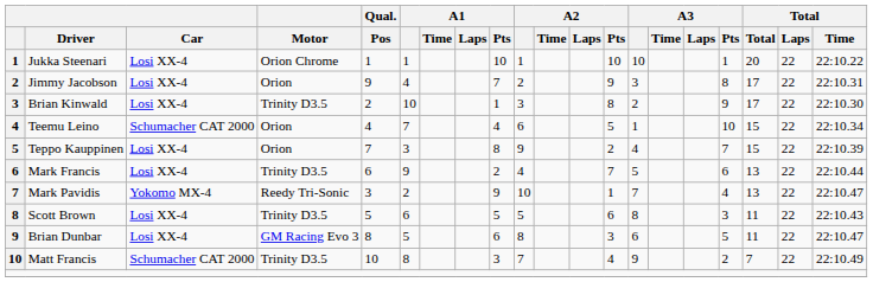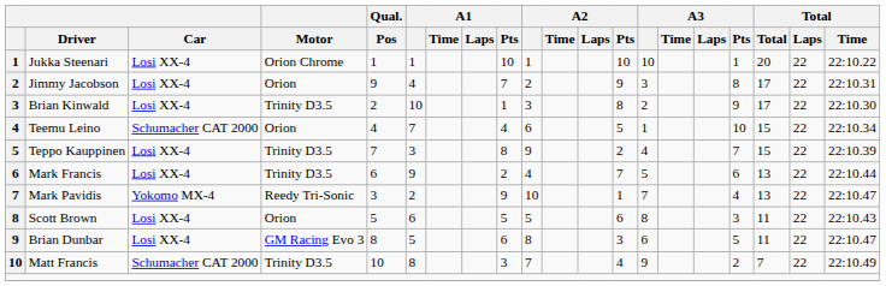 <table class="wikitable" style="font-size:85%;">
 <tr>
 <th colspan="3"></th>
 <th></th>
 <th>Qual.</th>
 <th colspan="4" style="text-align:center;">A1</th>
 <th colspan="4" style="text-align:center;">A2</th>
 <th colspan="4" style="text-align:center;">A3</th>
 <th colspan="3">Total</th>
 </tr>
 <tr>
 <th style="text-align:center;"></th>
 <th style="text-align:center;">Driver</th>
 <th style="text-align:center;">Car</th>
 <th>Motor</th>
 <th style="text-align:center;">Pos</th>
 <th style="text-align:center;"></th>
 <th>Time</th>
 <th>Laps</th>
 <th style="text-align:center;">Pts</th>
 <th style="text-align:center;"></th>
 <th>Time</th>
 <th>Laps</th>
 <th style="text-align:center;">Pts</th>
 <th style="text-align:center;"></th>
 <th>Time</th>
 <th>Laps</th>
 <th style="text-align:center;">Pts</th>
 <th style="text-align:center;">Total</th>
 <th style="text-align:center;">Laps</th>
 <th style="text-align:center;">Time</th>
 </tr>
 <tr>
 <th>1</th>
 <td> Jukka Steenari</td>
 <td><a href='#'>Losi</a> XX-4</td>
 <td>Orion Chrome</td>
 <td>1</td>
 <td>1</td>
 <td></td>
 <td></td>
 <td>10</td>
 <td>1</td>
 <td></td>
 <td></td>
 <td>10</td>
 <td>10</td>
 <td></td>
 <td></td>
 <td>1</td>
 <td>20</td>
 <td>22</td>
 <td>22:10.22</td>
 </tr>
 <tr>
 <th>2</th>
 <td> Jimmy Jacobson</td>
 <td><a href='#'>Losi</a> XX-4</td>
 <td>Orion</td>
 <td>9</td>
 <td>4</td>
 <td></td>
 <td></td>
 <td>7</td>
 <td>2</td>
 <td></td>
 <td></td>
 <td>9</td>
 <td>3</td>
 <td></td>
 <td></td>
 <td>8</td>
 <td>17</td>
 <td>22</td>
 <td>22:10.31</td>
 </tr>
 <tr>
 <th>3</th>
 <td> Brian Kinwald</td>
 <td><a href='#'>Losi</a> XX-4</td>
 <td>Trinity D3.5</td>
 <td>2</td>
 <td>10</td>
 <td></td>
 <td></td>
 <td>1</td>
 <td>3</td>
 <td></td>
 <td></td>
 <td>8</td>
 <td>2</td>
 <td></td>
 <td></td>
 <td>9</td>
 <td>17</td>
 <td>22</td>
 <td>22:10.30</td>
 </tr>
 <tr>
 <th>4</th>
 <td> Teemu Leino</td>
 <td><a href='#'>Schumacher</a> CAT 2000</td>
 <td>Orion</td>
 <td>4</td>
 <td>7</td>
 <td></td>
 <td></td>
 <td>4</td>
 <td>6</td>
 <td></td>
 <td></td>
 <td>5</td>
 <td>1</td>
 <td></td>
 <td></td>
 <td>10</td>
 <td>15</td>
 <td>22</td>
 <td>22:10.34</td>
 </tr>
 <tr>
 <th>5</th>
 <td> Teppo Kauppinen</td>
 <td><a href='#'>Losi</a> XX-4</td>
-<td>Orion</td>
+<td>Trinity D3.5</td>
 <td>7</td>
 <td>3</td>
 <td></td>
 <td></td>
 <td>8</td>
 <td>9</td>
 <td></td>
 <td></td>
 <td>2</td>
 <td>4</td>
 <td></td>
 <td></td>
 <td>7</td>
 <td>15</td>
 <td>22</td>
 <td>22:10.39</td>
 </tr>
 <tr>
 <th>6</th>
 <td> Mark Francis</td>
 <td><a href='#'>Losi</a> XX-4</td>
 <td>Trinity D3.5</td>
 <td>6</td>
 <td>9</td>
 <td></td>
 <td></td>
 <td>2</td>
 <td>4</td>
 <td></td>
 <td></td>
 <td>7</td>
 <td>5</td>
 <td></td>
 <td></td>
 <td>6</td>
 <td>13</td>
 <td>22</td>
 <td>22:10.44</td>
 </tr>
 <tr>
 <th>7</th>
 <td> Mark Pavidis</td>
 <td><a href='#'>Yokomo</a> MX-4</td>
 <td>Reedy Tri-Sonic</td>
 <td>3</td>
 <td>2</td>
 <td></td>
 <td></td>
 <td>9</td>
 <td>10</td>
 <td></td>
 <td></td>
 <td>1</td>
 <td>7</td>
 <td></td>
 <td></td>
 <td>4</td>
 <td>13</td>
 <td>22</td>
 <td>22:10.47</td>
 </tr>
 <tr>
 <th>8</th>
 <td> Scott Brown</td>
 <td><a href='#'>Losi</a> XX-4</td>
-<td>Trinity D3.5</td>
+<td>Orion</td>
 <td>5</td>
 <td>6</td>
 <td></td>
 <td></td>
 <td>5</td>
 <td>5</td>
 <td></td>
 <td></td>
 <td>6</td>
 <td>8</td>
 <td></td>
 <td></td>
 <td>3</td>
 <td>11</td>
 <td>22</td>
 <td>22:10.43</td>
 </tr>
 <tr>
 <th>9</th>
 <td> Brian Dunbar</td>
 <td><a href='#'>Losi</a> XX-4</td>
 <td><a href='#'>GM Racing</a> Evo 3</td>
 <td>8</td>
 <td>5</td>
 <td></td>
 <td></td>
 <td>6</td>
 <td>8</td>
 <td></td>
 <td></td>
 <td>3</td>
 <td>6</td>
 <td></td>
 <td></td>
 <td>5</td>
 <td>11</td>
 <td>22</td>
 <td>22:10.47</td>
 </tr>
 <tr>
 <th>10</th>
 <td> Matt Francis</td>
 <td><a href='#'>Schumacher</a> CAT 2000</td>
 <td>Trinity D3.5</td>
 <td>10</td>
 <td>8</td>
 <td></td>
 <td></td>
 <td>3</td>
 <td>7</td>
 <td></td>
 <td></td>
 <td>4</td>
 <td>9</td>
 <td></td>
 <td></td>
 <td>2</td>
 <td>7</td>
 <td>22</td>
 <td>22:10.49</td>
 </tr>
 <tr>
 <td colspan="20"></td>
 </tr>
 <tr>
 </tr>
 </table>
